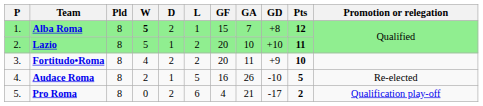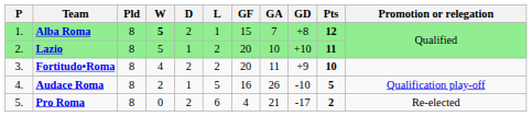 <table class="wikitable sortable" style="text-align: center;">
 <tr>
 <th width=33>P<br></th>
 <th>Team<br></th>
 <th width=33>Pld<br></th>
 <th width=33>W<br></th>
 <th width=33>D<br></th>
 <th width=33>L<br></th>
 <th width=33>GF<br></th>
 <th width=33>GA<br></th>
 <th width=33>GD<br></th>
 <th width=33>Pts<br></th>
 <th class="unsortable" width=250>Promotion or relegation<br></th>
 </tr>
 <tr style="background: #90EE90;">
 <td>1.</td>
 <td align="left"><strong><a href='#'>Alba Roma</a></strong></td>
 <td>8</td>
 <td><strong>5</strong></td>
 <td>2</td>
 <td>1</td>
 <td>15</td>
 <td>7</td>
 <td>+8</td>
 <td><strong>12</strong></td>
 <td rowspan="2">Qualified</td>
 </tr>
 <tr style="background: #90EE90;">
 <td>2.</td>
 <td align="left"><strong><a href='#'>Lazio</a></strong></td>
 <td>8</td>
 <td>5</td>
 <td>1</td>
 <td>2</td>
 <td>20</td>
 <td>10</td>
 <td>+10</td>
 <td><strong>11</strong></td>
 </tr>
 <tr>
 <td>3.</td>
 <td align="left"><strong><a href='#'>Fortitudo•Roma</a></strong></td>
 <td>8</td>
 <td>4</td>
 <td>2</td>
 <td>2</td>
 <td>20</td>
 <td>11</td>
 <td>+9</td>
 <td><strong>10</strong></td>
 </tr>
 <tr>
 <td>4.</td>
 <td align="left"><strong><a href='#'>Audace Roma</a></strong></td>
 <td>8</td>
 <td>2</td>
 <td>1</td>
 <td>5</td>
 <td>16</td>
 <td>26</td>
 <td>-10</td>
 <td><strong>5</strong></td>
-<td>Re-elected</td>
+<td><a href='#'>Qualification play-off</a></td>
 </tr>
 <tr>
 <td>5.</td>
 <td align="left"><strong><a href='#'>Pro Roma</a></strong></td>
 <td>8</td>
 <td>0</td>
 <td>2</td>
 <td>6</td>
 <td>4</td>
 <td>21</td>
 <td>-17</td>
 <td><strong>2</strong></td>
-<td><a href='#'>Qualification play-off</a></td>
+<td>Re-elected</td>
 </tr>
 </table>
